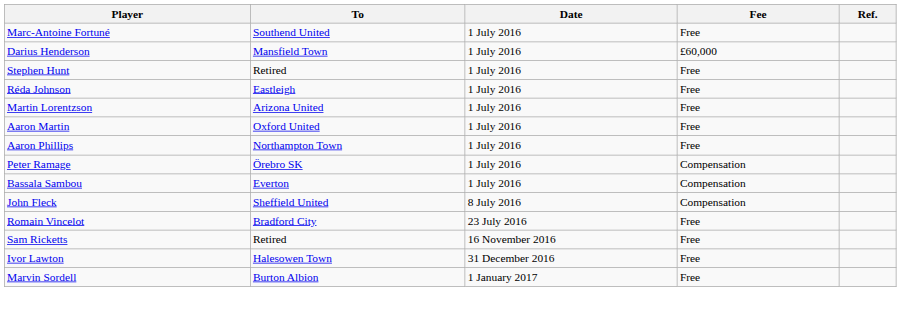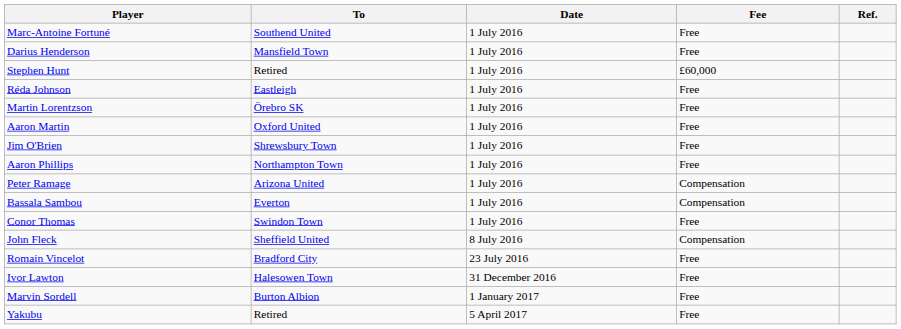 <table class="wikitable sortable" style="text-align:center; font-size:95%;width:60%; text-align:left">
 <tr>
 <th>Player</th>
 <th>To</th>
 <th>Date</th>
 <th>Fee</th>
 <th>Ref.</th>
 </tr>
 <tr>
 <td> <a href='#'>Marc-Antoine Fortuné</a></td>
 <td> <a href='#'>Southend United</a> </td>
 <td>1 July 2016</td>
 <td>Free</td>
 <td></td>
 </tr>
 <tr>
 <td> <a href='#'>Darius Henderson</a></td>
 <td> <a href='#'>Mansfield Town</a> </td>
 <td>1 July 2016</td>
-<td>£60,000</td>
+<td>Free</td>
 <td></td>
 </tr>
 <tr>
 <td> <a href='#'>Stephen Hunt</a></td>
 <td> Retired </td>
 <td>1 July 2016</td>
-<td>Free</td>
+<td>£60,000</td>
 <td></td>
 </tr>
 <tr>
 <td> <a href='#'>Réda Johnson</a></td>
 <td> <a href='#'>Eastleigh</a> </td>
 <td>1 July 2016</td>
 <td>Free</td>
 <td></td>
 </tr>
 <tr>
 <td> <a href='#'>Martin Lorentzson</a></td>
-<td> <a href='#'>Arizona United</a> </td>
+<td> <a href='#'>Örebro SK</a> </td>
 <td>1 July 2016</td>
 <td>Free</td>
 <td></td>
 </tr>
 <tr>
 <td> <a href='#'>Aaron Martin</a></td>
 <td> <a href='#'>Oxford United</a> </td>
+<td>1 July 2016</td>
+<td>Free</td>
+<td></td>
+</tr>
+<tr>
+<td> <a href='#'>Jim O'Brien</a></td>
+<td> <a href='#'>Shrewsbury Town</a> </td>
 <td>1 July 2016</td>
 <td>Free</td>
 <td></td>
 </tr>
 <tr>
 <td> <a href='#'>Aaron Phillips</a></td>
 <td> <a href='#'>Northampton Town</a> </td>
 <td>1 July 2016</td>
 <td>Free</td>
 <td></td>
 </tr>
 <tr>
 <td> <a href='#'>Peter Ramage</a></td>
-<td> <a href='#'>Örebro SK</a> </td>
+<td> <a href='#'>Arizona United</a> </td>
 <td>1 July 2016</td>
 <td>Compensation</td>
 <td></td>
 </tr>
 <tr>
 <td> <a href='#'>Bassala Sambou</a></td>
 <td> <a href='#'>Everton</a></td>
 <td>1 July 2016</td>
 <td>Compensation</td>
+<td></td>
+</tr>
+<tr>
+<td> <a href='#'>Conor Thomas</a></td>
+<td> <a href='#'>Swindon Town</a> </td>
+<td>1 July 2016</td>
+<td>Free</td>
 <td></td>
 </tr>
 <tr>
 <td> <a href='#'>John Fleck</a></td>
 <td> <a href='#'>Sheffield United</a></td>
 <td>8 July 2016</td>
 <td>Compensation</td>
 <td></td>
 </tr>
 <tr>
 <td> <a href='#'>Romain Vincelot</a></td>
 <td> <a href='#'>Bradford City</a></td>
 <td>23 July 2016</td>
 <td>Free</td>
 <td></td>
 </tr>
 <tr>
-<td> <a href='#'>Sam Ricketts</a></td>
-<td> Retired</td>
-<td>16 November 2016</td>
-<td>Free</td>
-<td></td>
-</tr>
-<tr>
 <td> <a href='#'>Ivor Lawton</a></td>
 <td> <a href='#'>Halesowen Town</a> </td>
 <td>31 December 2016</td>
 <td>Free</td>
 <td></td>
 </tr>
 <tr>
 <td> <a href='#'>Marvin Sordell</a></td>
 <td> <a href='#'>Burton Albion</a></td>
 <td>1 January 2017</td>
 <td>Free</td>
 <td></td>
 </tr>
+<tr>
+<td> <a href='#'>Yakubu</a></td>
+<td> Retired</td>
+<td>5 April 2017</td>
+<td>Free</td>
+<td></td>
+</tr>
 </table>
